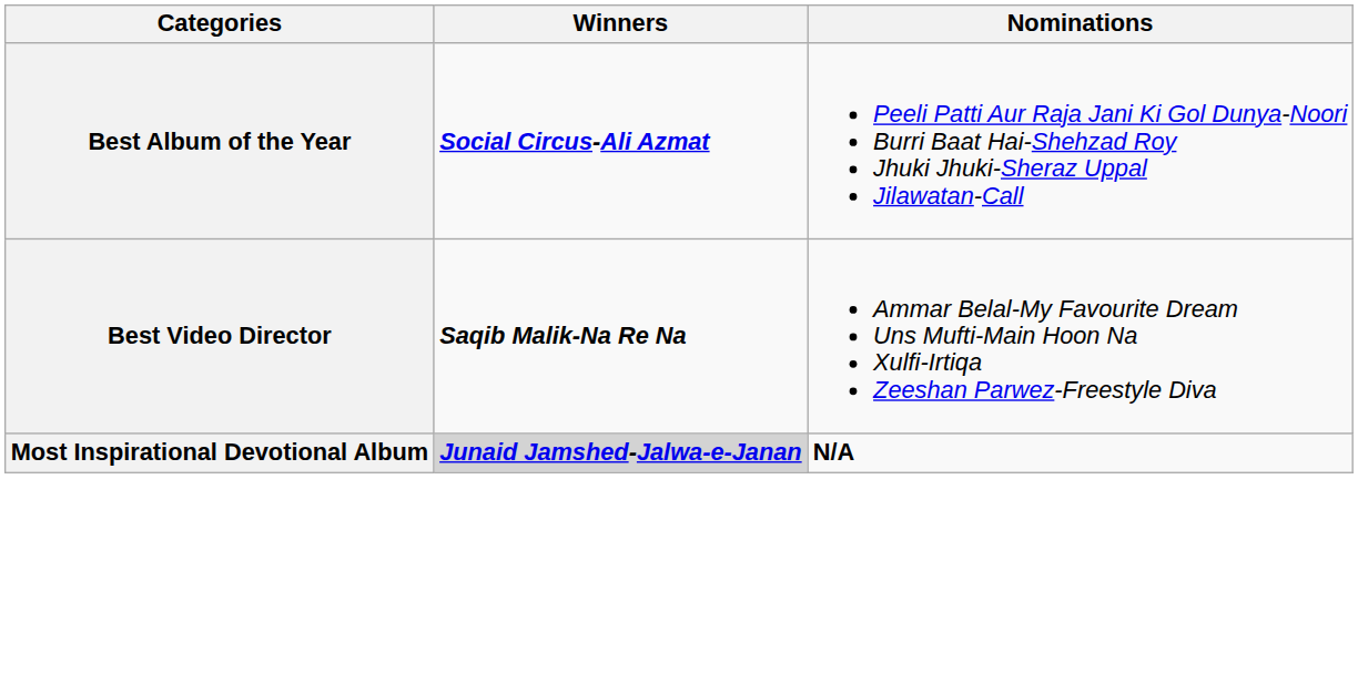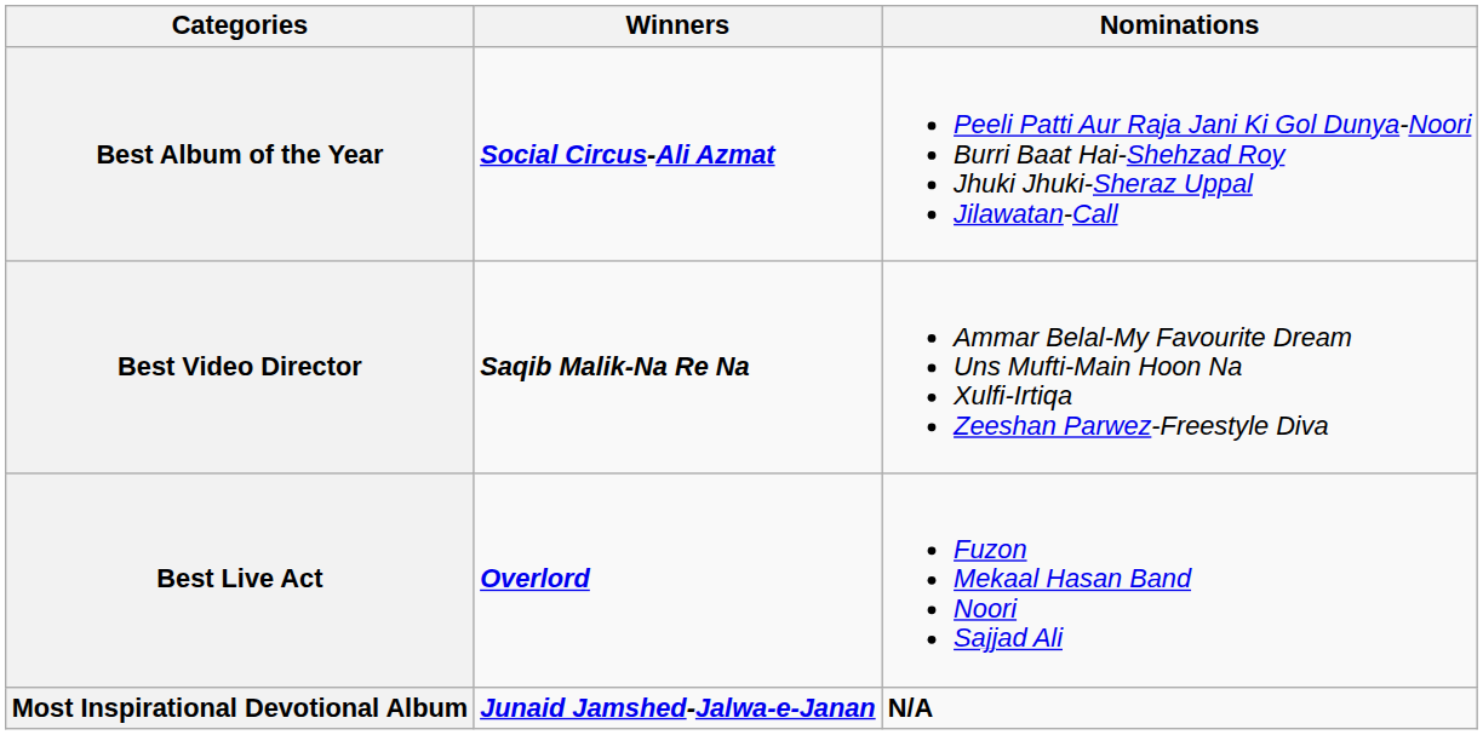 <table class="wikitable style">
 <tr>
 <th>Categories</th>
 <th>Winners</th>
 <th>Nominations</th>
 </tr>
 <tr>
 <th><strong>Best Album of the Year</strong></th>
 <td><strong><em><a href='#'>Social Circus</a>-<a href='#'>Ali Azmat</a></em></strong></td>
 <td><br><ul><li><em><a href='#'>Peeli Patti Aur Raja Jani Ki Gol Dunya</a>-<a href='#'>Noori</a></em></li><li><em>Burri Baat Hai-<a href='#'>Shehzad Roy</a></em></li><li><em>Jhuki Jhuki-<a href='#'>Sheraz Uppal</a></em></li><li><em><a href='#'>Jilawatan</a>-<a href='#'>Call</a></em></li></ul></td>
 </tr>
 <tr>
 <th><strong>Best Video Director</strong></th>
 <td><strong><em>Saqib Malik-Na Re Na</em></strong></td>
 <td><br><ul><li><em>Ammar Belal-My Favourite Dream</em></li><li><em>Uns Mufti-Main Hoon Na</em></li><li><em>Xulfi-Irtiqa</em></li><li><em><a href='#'>Zeeshan Parwez</a>-Freestyle Diva</em></li></ul></td>
 </tr>
 <tr>
+<th><strong>Best Live Act</strong></th>
+<td><strong><em><a href='#'>Overlord</a></em></strong></td>
+<td><br><ul><li><em><a href='#'>Fuzon</a></em></li><li><em><a href='#'>Mekaal Hasan Band</a></em></li><li><em><a href='#'>Noori</a></em></li><li><em><a href='#'>Sajjad Ali</a></em></li></ul></td>
+</tr>
+<tr>
 <th><strong>Most Inspirational Devotional Album</strong></th>
-<td style="background: lightgrey;"><strong><em><a href='#'>Junaid Jamshed</a>-<a href='#'>Jalwa-e-Janan</a></em></strong></td>
+<td><strong><em><a href='#'>Junaid Jamshed</a>-<a href='#'>Jalwa-e-Janan</a></em></strong></td>
 <td><strong>N/A</strong></td>
 </tr>
 </table>
